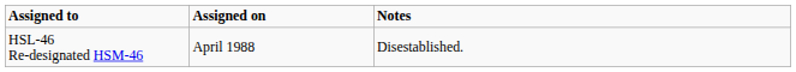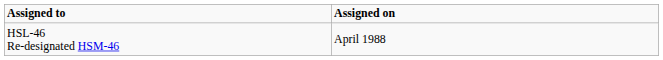 <table class="wikitable" style="width: 70%;">
 <tr>
 <td style="width: 200px;"><strong>Assigned to</strong></td>
 <td style="width: 200px;"><strong>Assigned on</strong></td>
-<td><strong>Notes</strong></td>
 </tr>
 <tr>
 <td>HSL-46<br>Re-designated <a href='#'>HSM-46</a></td>
 <td>April 1988</td>
-<td>Disestablished.</td>
 </tr>
 </table>
